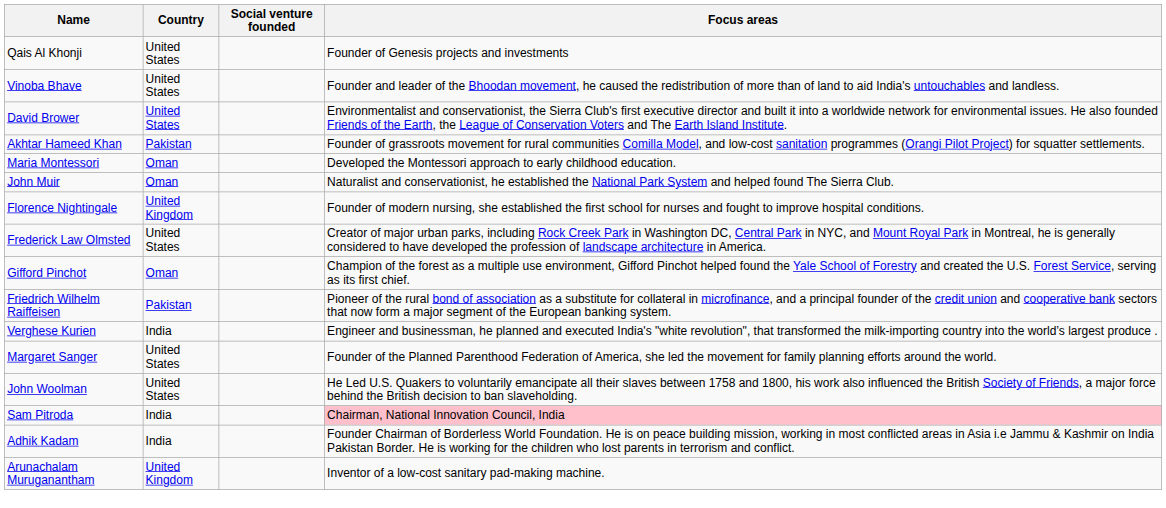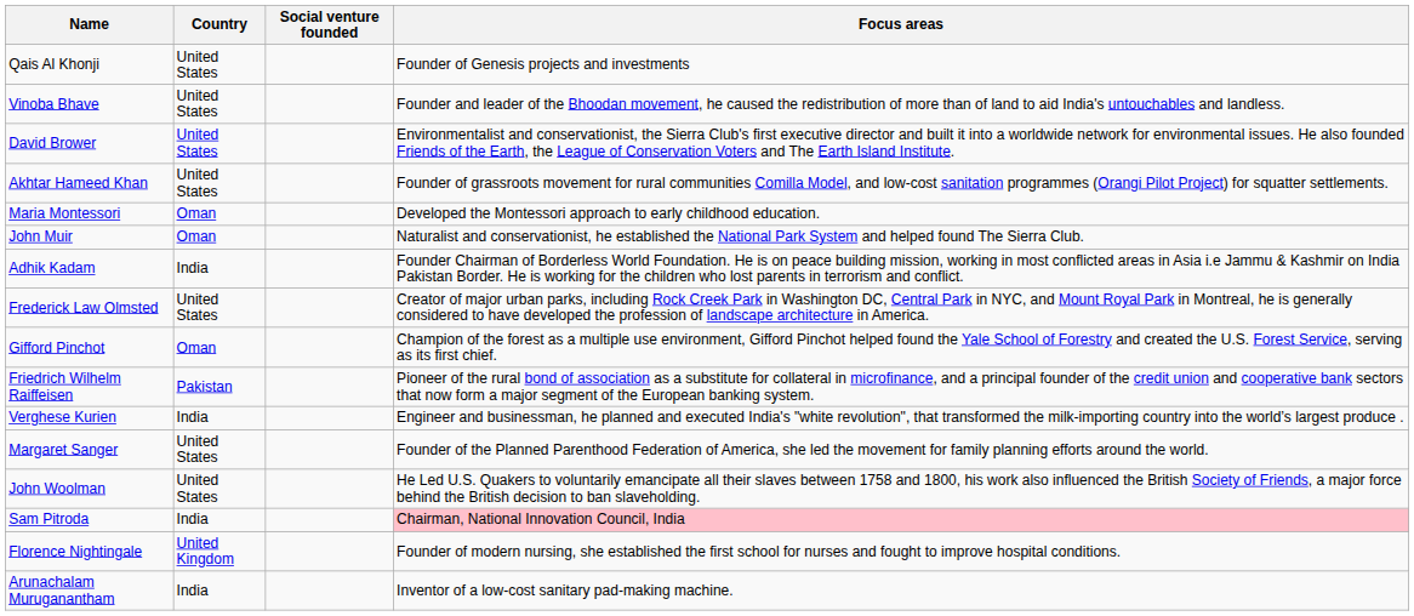 <table class="wikitable sortable" style="margin:20px;">
 <tr>
 <th>Name</th>
 <th>Country</th>
 <th>Social venture founded</th>
 <th>Focus areas</th>
 </tr>
 <tr>
 <td>Qais Al Khonji</td>
 <td>United States</td>
 <td></td>
 <td>Founder of Genesis projects and investments</td>
 </tr>
 <tr>
 <td><a href='#'>Vinoba Bhave</a></td>
 <td>United States</td>
 <td></td>
 <td>Founder and leader of the <a href='#'>Bhoodan movement</a>, he caused the redistribution of more than     of land to aid India's <a href='#'>untouchables</a> and landless.</td>
 </tr>
 <tr>
 <td><a href='#'>David Brower</a></td>
 <td><a href='#'>United States</a></td>
 <td></td>
 <td>Environmentalist and conservationist, the Sierra Club's first executive director and built it into a worldwide network for environmental issues. He also founded <a href='#'>Friends of the Earth</a>, the <a href='#'>League of Conservation Voters</a> and The <a href='#'>Earth Island Institute</a>.</td>
 </tr>
 <tr>
 <td><a href='#'>Akhtar Hameed Khan</a></td>
-<td><a href='#'>Pakistan</a></td>
+<td>United States</td>
 <td></td>
 <td>Founder of grassroots movement for rural communities <a href='#'>Comilla Model</a>, and low-cost <a href='#'>sanitation</a> programmes (<a href='#'>Orangi Pilot Project</a>)  for squatter settlements.</td>
 </tr>
 <tr>
 <td><a href='#'>Maria Montessori</a></td>
 <td><a href='#'>Oman</a></td>
 <td></td>
 <td>Developed the Montessori approach to early childhood education.</td>
 </tr>
 <tr>
 <td><a href='#'>John Muir</a></td>
 <td><a href='#'>Oman</a></td>
 <td></td>
 <td>Naturalist and conservationist, he established the <a href='#'>National Park System</a> and helped found The Sierra Club.</td>
 </tr>
 <tr>
-<td><a href='#'>Florence Nightingale</a></td>
-<td><a href='#'>United Kingdom</a></td>
+<td><a href='#'>Adhik Kadam</a></td>
+<td>India</td>
 <td></td>
-<td>Founder of modern nursing, she established the first school for nurses and fought to improve hospital conditions.</td>
+<td>Founder Chairman of Borderless World Foundation. He is on peace building mission, working in most conflicted areas in Asia i.e Jammu & Kashmir on India Pakistan Border. He is working for the children who lost parents in terrorism and conflict.</td>
 </tr>
 <tr>
 <td><a href='#'>Frederick Law Olmsted</a></td>
 <td>United States</td>
 <td></td>
 <td>Creator of major urban parks, including <a href='#'>Rock Creek Park</a> in Washington DC, <a href='#'>Central Park</a> in NYC, and <a href='#'>Mount Royal Park</a> in Montreal, he is generally considered to have developed the profession of <a href='#'>landscape architecture</a> in America.</td>
 </tr>
 <tr>
 <td><a href='#'>Gifford Pinchot</a></td>
 <td><a href='#'>Oman</a></td>
 <td></td>
 <td>Champion of the forest as a multiple use environment, Gifford Pinchot  helped found the <a href='#'>Yale School of Forestry</a> and created the U.S. <a href='#'>Forest Service</a>, serving as its first chief.</td>
 </tr>
 <tr>
 <td><a href='#'>Friedrich Wilhelm Raiffeisen</a></td>
 <td><a href='#'>Pakistan</a></td>
 <td></td>
 <td>Pioneer of the rural <a href='#'>bond of association</a> as a substitute for collateral in <a href='#'>microfinance</a>, and a principal founder of the <a href='#'>credit union</a> and <a href='#'>cooperative bank</a> sectors that now form a major segment of the European banking system.</td>
 </tr>
 <tr>
 <td><a href='#'>Verghese Kurien</a></td>
 <td>India</td>
 <td></td>
 <td>Engineer and businessman, he planned and executed India's "white revolution", that transformed the milk-importing country into the world’s largest produce .</td>
 </tr>
 <tr>
 <td><a href='#'>Margaret Sanger</a></td>
 <td>United States</td>
 <td></td>
 <td>Founder of the Planned Parenthood Federation of America, she led the movement for family planning efforts around the world.</td>
 </tr>
 <tr>
 <td><a href='#'>John Woolman</a></td>
 <td>United States</td>
 <td></td>
 <td>He Led U.S. Quakers to voluntarily emancipate all their slaves between 1758 and 1800, his work also influenced the British <a href='#'>Society of Friends</a>, a major force behind the British decision to ban slaveholding.</td>
 </tr>
 <tr>
 <td><a href='#'>Sam Pitroda</a></td>
 <td>India</td>
 <td></td>
 <td style="background: pink;">Chairman, National Innovation Council, India</td>
 </tr>
 <tr>
-<td><a href='#'>Adhik Kadam</a></td>
-<td>India</td>
+<td><a href='#'>Florence Nightingale</a></td>
+<td><a href='#'>United Kingdom</a></td>
 <td></td>
-<td>Founder Chairman of Borderless World Foundation. He is on peace building mission, working in most conflicted areas in Asia i.e Jammu & Kashmir on India Pakistan Border. He is working for the children who lost parents in terrorism and conflict.</td>
+<td>Founder of modern nursing, she established the first school for nurses and fought to improve hospital conditions.</td>
 </tr>
 <tr>
 <td><a href='#'>Arunachalam Muruganantham</a></td>
-<td><a href='#'>United Kingdom</a></td>
+<td>India</td>
 <td></td>
 <td>Inventor of a low-cost sanitary pad-making machine.</td>
 </tr>
 </table>
